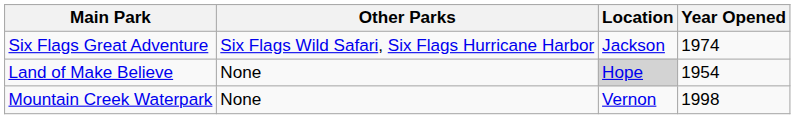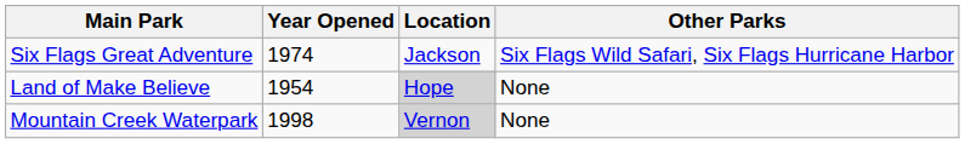 <table class="wikitable">
 <tr>
 <th>Main Park</th>
+<th>Year Opened</th>
+<th>Location</th>
 <th>Other Parks</th>
-<th>Location</th>
-<th>Year Opened</th>
 </tr>
 <tr>
 <td><a href='#'>Six Flags Great Adventure</a></td>
+<td>1974</td>
+<td><a href='#'>Jackson</a></td>
 <td><a href='#'>Six Flags Wild Safari</a>, <a href='#'>Six Flags Hurricane Harbor</a></td>
-<td><a href='#'>Jackson</a></td>
-<td>1974</td>
 </tr>
 <tr>
 <td><a href='#'>Land of Make Believe</a></td>
+<td>1954</td>
+<td style="background: lightgrey;"><a href='#'>Hope</a></td>
 <td>None</td>
-<td style="background: lightgrey;"><a href='#'>Hope</a></td>
-<td>1954</td>
 </tr>
 <tr>
 <td><a href='#'>Mountain Creek Waterpark</a></td>
+<td>1998</td>
+<td style="background: lightgrey;"><a href='#'>Vernon</a></td>
 <td>None</td>
-<td><a href='#'>Vernon</a></td>
-<td>1998</td>
 </tr>
 </table>
